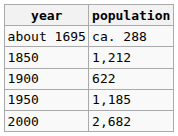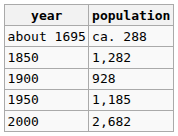 <table class="wikitable">
 <tr>
 <th>year</th>
 <th>population</th>
 </tr>
 <tr>
 <td>about 1695</td>
 <td>ca. 288</td>
 </tr>
 <tr>
 <td>1850</td>
-<td>1,212</td>
+<td>1,282</td>
 </tr>
 <tr>
 <td>1900</td>
-<td>622</td>
+<td>928</td>
 </tr>
 <tr>
 <td>1950</td>
 <td>1,185</td>
 </tr>
 <tr>
 <td>2000</td>
 <td>2,682</td>
 </tr>
 <tr>
 </tr>
 </table>
